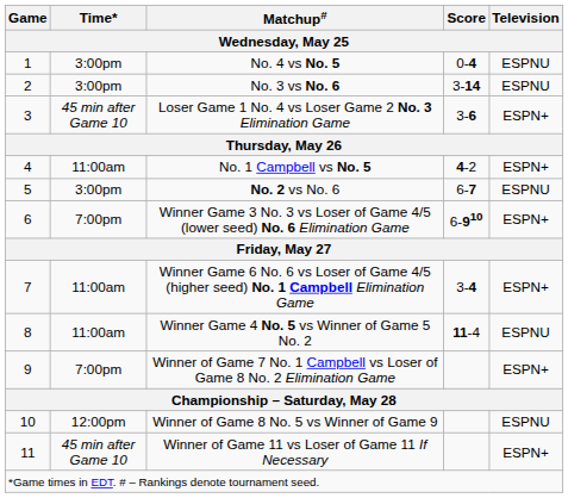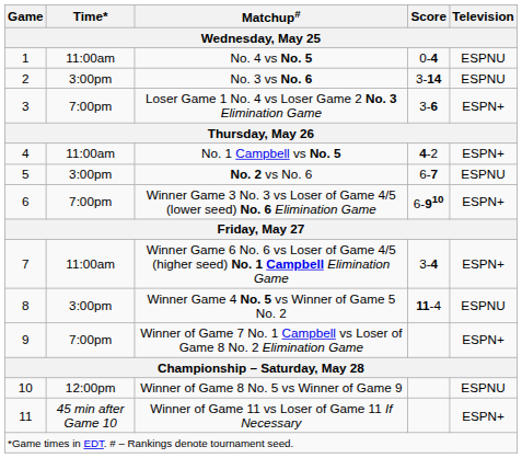 <table class="wikitable" style="font-size: 95%">
 <tr align="center">
 <th>Game</th>
 <th>Time*</th>
 <th>Matchup<sup>#</sup></th>
 <th>Score</th>
 <th>Television</th>
 </tr>
 <tr>
 <th colspan=7>Wednesday, May 25</th>
 </tr>
 <tr>
 <td style="text-align:center;">1</td>
-<td style="text-align:center;">3:00pm</td>
+<td style="text-align:center;">11:00am</td>
 <td style="text-align:center;">No. 4  vs <strong>No. 5 </strong></td>
 <td style="text-align:center;">0-<strong>4</strong></td>
 <td style="text-align:center;">ESPNU</td>
 </tr>
 <tr>
 <td style="text-align:center;">2</td>
 <td style="text-align:center;">3:00pm</td>
 <td style="text-align:center;">No. 3  vs <strong>No. 6 </strong></td>
 <td style="text-align:center;">3-<strong>14</strong></td>
 <td style="text-align:center;">ESPNU</td>
 </tr>
 <tr>
 <td style="text-align:center;">3</td>
-<td style="text-align:center;"><em>45 min after Game 10</em></td>
+<td style="text-align:center;">7:00pm</td>
 <td style="text-align:center;">Loser Game 1 No. 4  vs Loser Game 2 <strong>No. 3 </strong> <em>Elimination Game</em></td>
 <td style="text-align:center;">3-<strong>6</strong></td>
 <td style="text-align:center;">ESPN+</td>
 </tr>
 <tr>
 <th colspan=7>Thursday, May 26</th>
 </tr>
 <tr>
 <td style="text-align:center;">4</td>
 <td style="text-align:center;">11:00am</td>
 <td style="text-align:center;">No. 1 <a href='#'>Campbell</a> vs <strong>No. 5 </strong></td>
 <td style="text-align:center;"><strong>4</strong>-2</td>
 <td style="text-align:center;">ESPN+</td>
 </tr>
 <tr>
 <td style="text-align:center;">5</td>
 <td style="text-align:center;">3:00pm</td>
 <td style="text-align:center;"><strong>No. 2 </strong> vs No. 6 </td>
 <td style="text-align:center;">6-<strong>7</strong></td>
 <td style="text-align:center;">ESPNU</td>
 </tr>
 <tr>
 <td style="text-align:center;">6</td>
 <td style="text-align:center;">7:00pm</td>
 <td style="text-align:center;">Winner Game 3 No. 3  vs Loser of Game 4/5 (lower seed) <strong>No. 6 </strong> <em>Elimination Game</em></td>
 <td style="text-align:center;">6-<strong>9<sup>10</sup></strong></td>
 <td style="text-align:center;">ESPN+</td>
 </tr>
 <tr>
 <th colspan=7>Friday, May 27</th>
 </tr>
 <tr>
 <td style="text-align:center;">7</td>
 <td style="text-align:center;">11:00am</td>
 <td style="text-align:center;">Winner Game 6 No. 6  vs Loser of Game 4/5 (higher seed) <strong>No. 1 <a href='#'>Campbell</a></strong> <em>Elimination Game</em></td>
 <td style="text-align:center;">3-<strong>4</strong></td>
 <td style="text-align:center;">ESPN+</td>
 </tr>
 <tr>
 <td style="text-align:center;">8</td>
-<td style="text-align:center;">11:00am</td>
+<td style="text-align:center;">3:00pm</td>
 <td style="text-align:center;">Winner Game 4 <strong>No. 5 </strong> vs Winner of Game 5 No. 2 </td>
 <td style="text-align:center;"><strong>11</strong>-4</td>
 <td style="text-align:center;">ESPNU</td>
 </tr>
 <tr>
 <td style="text-align:center;">9</td>
 <td style="text-align:center;">7:00pm</td>
 <td style="text-align:center;">Winner of Game 7 No. 1 <a href='#'>Campbell</a> vs Loser of Game 8 No. 2  <em>Elimination Game</em></td>
 <td style="text-align:center;"></td>
 <td style="text-align:center;">ESPN+</td>
 </tr>
 <tr>
 <th colspan=7>Championship – Saturday, May 28</th>
 </tr>
 <tr>
 <td style="text-align:center;">10</td>
 <td style="text-align:center;">12:00pm</td>
 <td style="text-align:center;">Winner of Game 8 No. 5  vs Winner of Game 9</td>
 <td style="text-align:center;"></td>
 <td style="text-align:center;">ESPNU</td>
 </tr>
 <tr>
 <td style="text-align:center;">11</td>
 <td style="text-align:center;"><em>45 min after Game 10</em></td>
 <td style="text-align:center;">Winner of Game 11 vs Loser of Game 11 <em>If Necessary</em></td>
 <td style="text-align:center;"></td>
 <td style="text-align:center;">ESPN+</td>
 </tr>
 <tr>
 <td colspan=7><small>*Game times in <a href='#'>EDT</a>. # – Rankings denote tournament seed. </small></td>
 </tr>
 </table>
